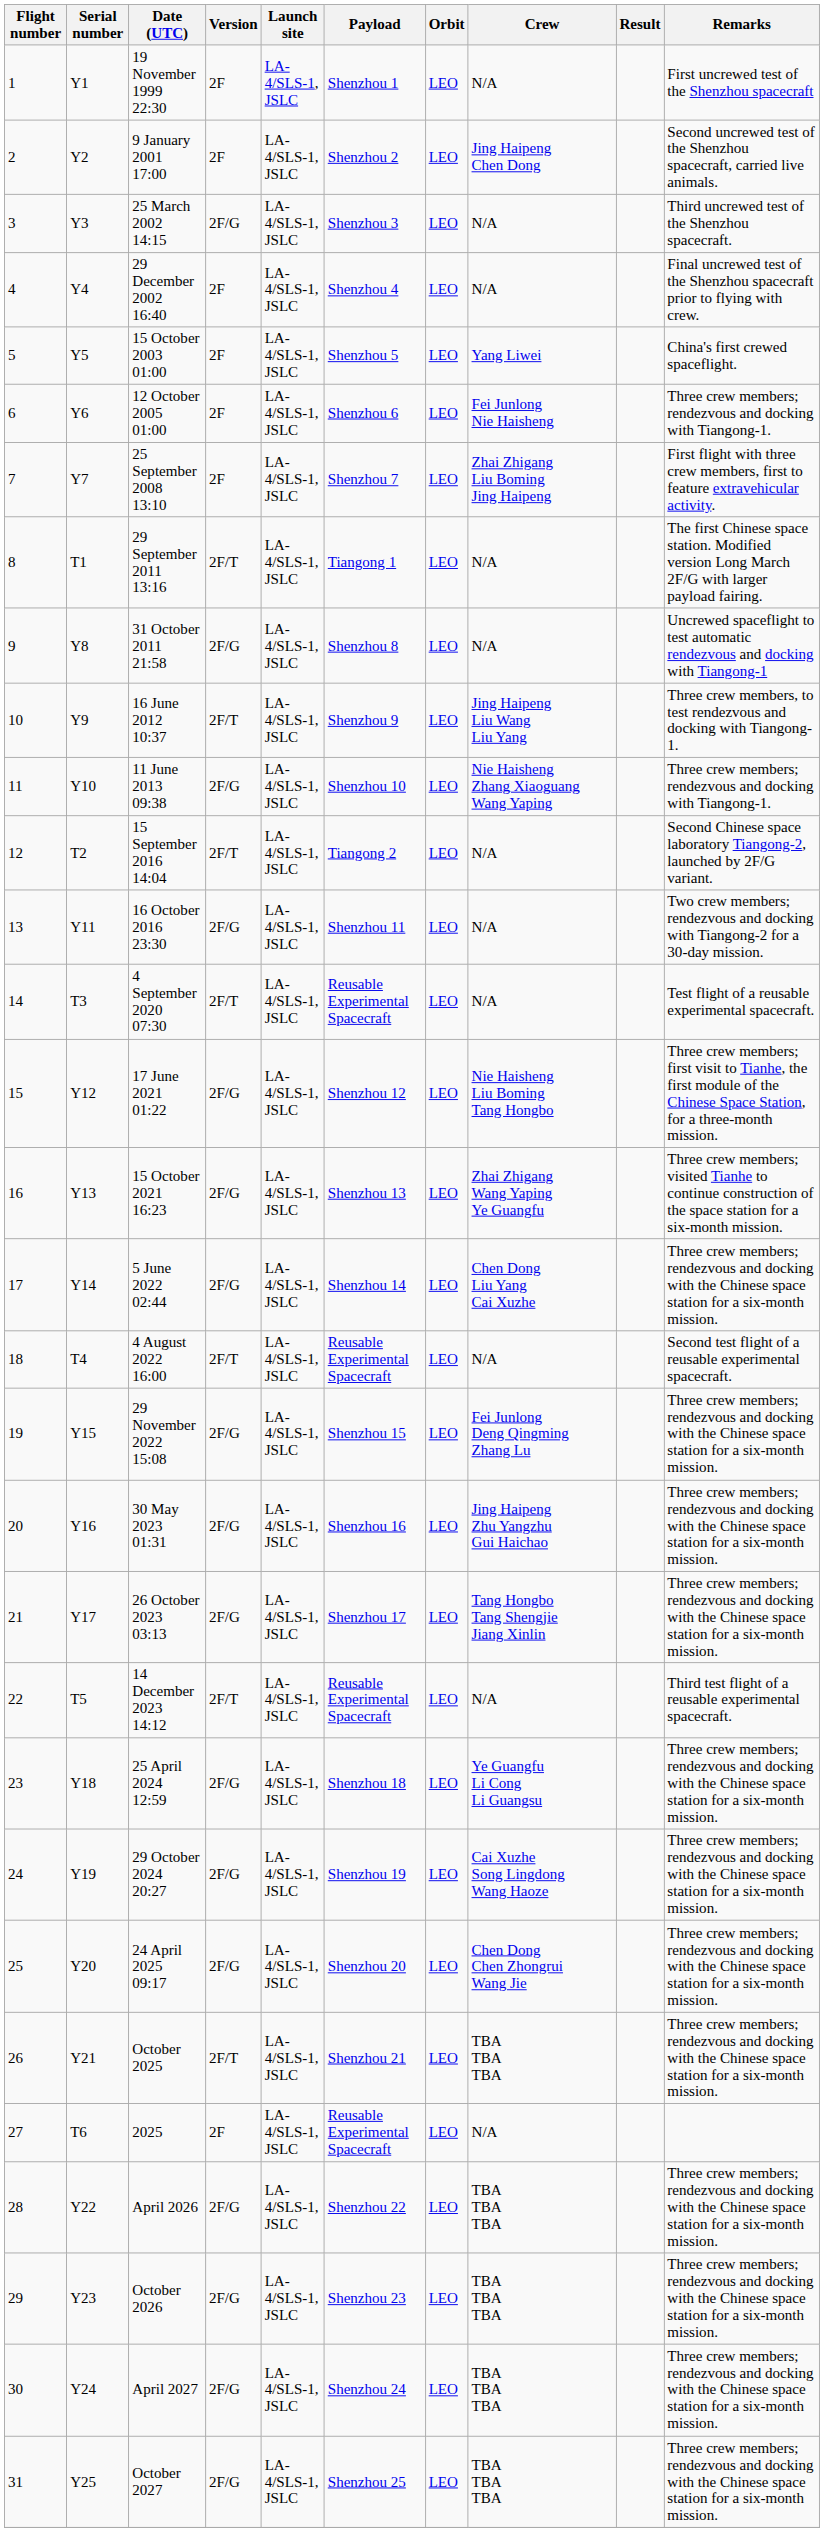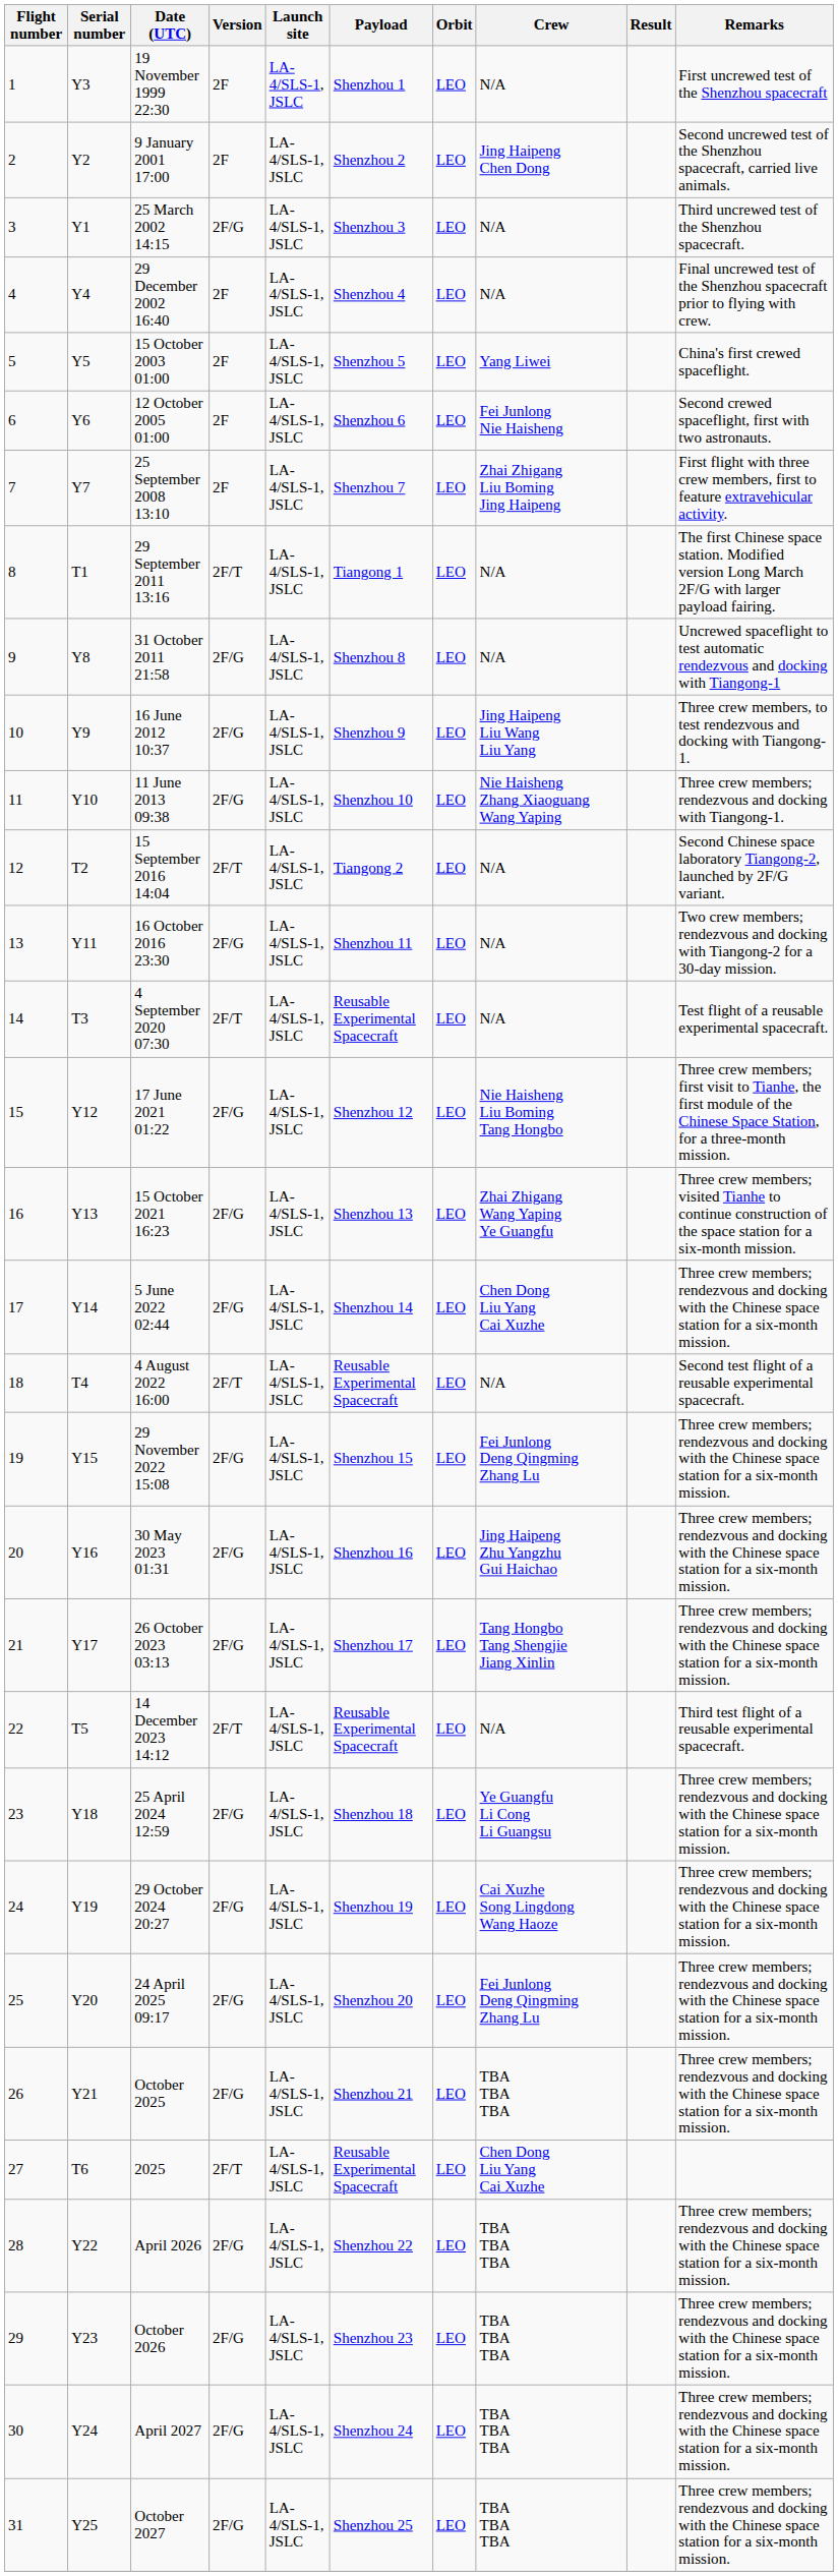 <table class="wikitable">
 <tr>
 <th>Flight number</th>
 <th>Serial number</th>
 <th>Date (<a href='#'>UTC</a>)</th>
 <th>Version</th>
 <th>Launch site</th>
 <th>Payload</th>
 <th>Orbit</th>
 <th>Crew</th>
 <th>Result</th>
 <th>Remarks</th>
 </tr>
 <tr>
 <td>1</td>
-<td>Y1</td>
+<td>Y3</td>
 <td>19 November 1999<br>22:30</td>
 <td>2F</td>
 <td><a href='#'>LA-4/SLS-1</a>, <a href='#'>JSLC</a></td>
 <td><a href='#'>Shenzhou 1</a></td>
 <td><a href='#'>LEO</a></td>
 <td>N/A</td>
 <td></td>
 <td>First uncrewed test of the <a href='#'>Shenzhou spacecraft</a></td>
 </tr>
 <tr>
 <td>2</td>
 <td>Y2</td>
 <td>9 January 2001<br>17:00</td>
 <td>2F</td>
 <td>LA-4/SLS-1, JSLC</td>
 <td><a href='#'>Shenzhou 2</a></td>
 <td><a href='#'>LEO</a></td>
 <td> <a href='#'>Jing Haipeng</a><br> <a href='#'>Chen Dong</a></td>
 <td></td>
 <td>Second uncrewed test of the Shenzhou spacecraft, carried live animals.</td>
 </tr>
 <tr>
 <td>3</td>
-<td>Y3</td>
+<td>Y1</td>
 <td>25 March 2002<br>14:15</td>
 <td>2F/G</td>
 <td>LA-4/SLS-1, JSLC</td>
 <td><a href='#'>Shenzhou 3</a></td>
 <td><a href='#'>LEO</a></td>
 <td>N/A</td>
 <td></td>
 <td>Third uncrewed test of the Shenzhou spacecraft.</td>
 </tr>
 <tr>
 <td>4</td>
 <td>Y4</td>
 <td>29 December 2002<br>16:40</td>
 <td>2F</td>
 <td>LA-4/SLS-1, JSLC</td>
 <td><a href='#'>Shenzhou 4</a></td>
 <td><a href='#'>LEO</a></td>
 <td>N/A</td>
 <td></td>
 <td>Final uncrewed test of the Shenzhou spacecraft prior to flying with crew.</td>
 </tr>
 <tr>
 <td>5</td>
 <td>Y5</td>
 <td>15 October 2003<br>01:00</td>
 <td>2F</td>
 <td>LA-4/SLS-1, JSLC</td>
 <td><a href='#'>Shenzhou 5</a></td>
 <td><a href='#'>LEO</a></td>
 <td> <a href='#'>Yang Liwei</a></td>
 <td></td>
 <td>China's first crewed spaceflight.</td>
 </tr>
 <tr>
 <td>6</td>
 <td>Y6</td>
 <td>12 October 2005<br>01:00</td>
 <td>2F</td>
 <td>LA-4/SLS-1, JSLC</td>
 <td><a href='#'>Shenzhou 6</a></td>
 <td><a href='#'>LEO</a></td>
 <td> <a href='#'>Fei Junlong</a><br> <a href='#'>Nie Haisheng</a></td>
 <td></td>
-<td>Three crew members; rendezvous and docking with Tiangong-1.</td>
+<td>Second crewed spaceflight, first with two astronauts.</td>
 </tr>
 <tr>
 <td>7</td>
 <td>Y7</td>
 <td>25 September 2008<br>13:10</td>
 <td>2F</td>
 <td>LA-4/SLS-1, JSLC</td>
 <td><a href='#'>Shenzhou 7</a></td>
 <td><a href='#'>LEO</a></td>
 <td> <a href='#'>Zhai Zhigang</a><br> <a href='#'>Liu Boming</a><br> <a href='#'>Jing Haipeng</a></td>
 <td></td>
 <td>First flight with three crew members, first to feature <a href='#'>extravehicular activity</a>.</td>
 </tr>
 <tr>
 <td>8</td>
 <td>T1</td>
 <td>29 September 2011<br>13:16</td>
 <td>2F/T</td>
 <td>LA-4/SLS-1, JSLC</td>
 <td><a href='#'>Tiangong 1</a></td>
 <td><a href='#'>LEO</a></td>
 <td>N/A</td>
 <td></td>
 <td>The first Chinese space station. Modified version Long March 2F/G with larger payload fairing.</td>
 </tr>
 <tr>
 <td>9</td>
 <td>Y8</td>
 <td>31 October 2011<br>21:58</td>
 <td>2F/G</td>
 <td>LA-4/SLS-1, JSLC</td>
 <td><a href='#'>Shenzhou 8</a></td>
 <td><a href='#'>LEO</a></td>
 <td>N/A</td>
 <td></td>
 <td>Uncrewed spaceflight to test automatic <a href='#'>rendezvous</a> and <a href='#'>docking</a> with <a href='#'>Tiangong-1</a></td>
 </tr>
 <tr>
 <td>10</td>
 <td>Y9</td>
 <td>16 June 2012<br>10:37</td>
-<td>2F/T</td>
+<td>2F/G</td>
 <td>LA-4/SLS-1, JSLC</td>
 <td><a href='#'>Shenzhou 9</a></td>
 <td><a href='#'>LEO</a></td>
 <td> <a href='#'>Jing Haipeng</a><br> <a href='#'>Liu Wang</a><br> <a href='#'>Liu Yang</a></td>
 <td></td>
 <td>Three crew members, to test rendezvous and docking with Tiangong-1.</td>
 </tr>
 <tr>
 <td>11</td>
 <td>Y10</td>
 <td>11 June 2013<br>09:38</td>
 <td>2F/G</td>
 <td>LA-4/SLS-1, JSLC</td>
 <td><a href='#'>Shenzhou 10</a></td>
 <td><a href='#'>LEO</a></td>
 <td> <a href='#'>Nie Haisheng</a><br> <a href='#'>Zhang Xiaoguang</a><br> <a href='#'>Wang Yaping</a></td>
 <td></td>
 <td>Three crew members; rendezvous and docking with Tiangong-1.</td>
 </tr>
 <tr>
 <td>12</td>
 <td>T2</td>
 <td>15 September 2016<br>14:04</td>
 <td>2F/T</td>
 <td>LA-4/SLS-1, JSLC</td>
 <td><a href='#'>Tiangong 2</a></td>
 <td><a href='#'>LEO</a></td>
 <td>N/A</td>
 <td></td>
 <td>Second Chinese space laboratory <a href='#'>Tiangong-2</a>, launched by 2F/G variant.</td>
 </tr>
 <tr>
 <td>13</td>
 <td>Y11</td>
 <td>16 October 2016<br>23:30</td>
 <td>2F/G</td>
 <td>LA-4/SLS-1, JSLC</td>
 <td><a href='#'>Shenzhou 11</a></td>
 <td><a href='#'>LEO</a></td>
 <td style= "width: 150px">N/A</td>
 <td></td>
 <td>Two crew members; rendezvous and docking with Tiangong-2 for a 30-day mission.</td>
 </tr>
 <tr>
 <td>14</td>
 <td>T3</td>
 <td>4 September 2020<br>07:30</td>
 <td>2F/T</td>
 <td>LA-4/SLS-1, JSLC</td>
 <td><a href='#'>Reusable Experimental Spacecraft</a></td>
 <td><a href='#'>LEO</a></td>
 <td>N/A</td>
 <td></td>
 <td>Test flight of a reusable experimental spacecraft.</td>
 </tr>
 <tr>
 <td>15</td>
 <td>Y12</td>
 <td>17 June 2021<br>01:22</td>
 <td>2F/G</td>
 <td>LA-4/SLS-1, JSLC</td>
 <td><a href='#'>Shenzhou 12</a></td>
 <td><a href='#'>LEO</a></td>
 <td> <a href='#'>Nie Haisheng</a><br> <a href='#'>Liu Boming</a><br> <a href='#'>Tang Hongbo</a></td>
 <td></td>
 <td>Three crew members; first visit to <a href='#'>Tianhe</a>, the first module of the <a href='#'>Chinese Space Station</a>, for a three-month mission.</td>
 </tr>
 <tr>
 <td>16</td>
 <td>Y13</td>
 <td>15 October 2021<br>16:23</td>
 <td>2F/G</td>
 <td>LA-4/SLS-1, JSLC</td>
 <td><a href='#'>Shenzhou 13</a></td>
 <td><a href='#'>LEO</a></td>
 <td> <a href='#'>Zhai Zhigang</a><br> <a href='#'>Wang Yaping</a><br> <a href='#'>Ye Guangfu</a></td>
 <td></td>
 <td>Three crew members; visited <a href='#'>Tianhe</a> to continue construction of the space station for a six-month mission.</td>
 </tr>
 <tr>
 <td>17</td>
 <td>Y14</td>
 <td>5 June 2022<br>02:44</td>
 <td>2F/G</td>
 <td>LA-4/SLS-1, JSLC</td>
 <td><a href='#'>Shenzhou 14</a></td>
 <td><a href='#'>LEO</a></td>
 <td> <a href='#'>Chen Dong</a><br> <a href='#'>Liu Yang</a><br> <a href='#'>Cai Xuzhe</a></td>
 <td></td>
 <td>Three crew members; rendezvous and docking with the Chinese space station for a six-month mission.</td>
 </tr>
 <tr>
 <td>18</td>
 <td>T4</td>
 <td>4 August 2022<br>16:00</td>
 <td>2F/T</td>
 <td>LA-4/SLS-1, JSLC</td>
 <td><a href='#'>Reusable Experimental Spacecraft</a></td>
 <td><a href='#'>LEO</a></td>
 <td>N/A</td>
 <td></td>
 <td>Second test flight of a reusable experimental spacecraft.</td>
 </tr>
 <tr>
 <td>19</td>
 <td>Y15</td>
 <td>29 November 2022<br>15:08</td>
 <td>2F/G</td>
 <td>LA-4/SLS-1, JSLC</td>
 <td><a href='#'>Shenzhou 15</a></td>
 <td><a href='#'>LEO</a></td>
 <td> <a href='#'>Fei Junlong</a><br> <a href='#'>Deng Qingming</a><br> <a href='#'>Zhang Lu</a></td>
 <td></td>
 <td>Three crew members; rendezvous and docking with the Chinese space station for a six-month mission.</td>
 </tr>
 <tr>
 <td>20</td>
 <td>Y16</td>
 <td>30 May 2023<br>01:31</td>
 <td>2F/G</td>
 <td>LA-4/SLS-1, JSLC</td>
 <td><a href='#'>Shenzhou 16</a></td>
 <td><a href='#'>LEO</a></td>
 <td> <a href='#'>Jing Haipeng</a><br> <a href='#'>Zhu Yangzhu</a><br> <a href='#'>Gui Haichao</a></td>
 <td></td>
 <td>Three crew members; rendezvous and docking with the Chinese space station for a six-month mission.</td>
 </tr>
 <tr>
 <td>21</td>
 <td>Y17</td>
 <td>26 October 2023<br>03:13</td>
 <td>2F/G</td>
 <td>LA-4/SLS-1, JSLC</td>
 <td><a href='#'>Shenzhou 17</a></td>
 <td><a href='#'>LEO</a></td>
 <td> <a href='#'>Tang Hongbo</a><br> <a href='#'>Tang Shengjie</a><br> <a href='#'>Jiang Xinlin</a></td>
 <td></td>
 <td>Three crew members; rendezvous and docking with the Chinese space station for a six-month mission.</td>
 </tr>
 <tr>
 <td>22</td>
 <td>T5</td>
 <td>14 December 2023<br>14:12</td>
 <td>2F/T</td>
 <td>LA-4/SLS-1, JSLC</td>
 <td><a href='#'>Reusable Experimental Spacecraft</a></td>
 <td><a href='#'>LEO</a></td>
 <td>N/A</td>
 <td></td>
 <td>Third test flight of a reusable experimental spacecraft.</td>
 </tr>
 <tr>
 <td>23</td>
 <td>Y18</td>
 <td>25 April 2024<br>12:59</td>
 <td>2F/G</td>
 <td>LA-4/SLS-1, JSLC</td>
 <td><a href='#'>Shenzhou 18</a></td>
 <td><a href='#'>LEO</a></td>
 <td> <a href='#'>Ye Guangfu</a><br> <a href='#'>Li Cong</a><br> <a href='#'>Li Guangsu</a></td>
 <td></td>
 <td>Three crew members; rendezvous and docking with the Chinese space station for a six-month mission.</td>
 </tr>
 <tr>
 <td>24</td>
 <td>Y19</td>
 <td>29 October 2024<br>20:27</td>
 <td>2F/G</td>
 <td>LA-4/SLS-1, JSLC</td>
 <td><a href='#'>Shenzhou 19</a></td>
 <td><a href='#'>LEO</a></td>
 <td> <a href='#'>Cai Xuzhe</a><br> <a href='#'>Song Lingdong</a><br> <a href='#'>Wang Haoze</a></td>
 <td></td>
 <td>Three crew members; rendezvous and docking with the Chinese space station for a six-month mission.</td>
 </tr>
 <tr>
 <td>25</td>
 <td>Y20</td>
 <td>24 April 2025<br>09:17</td>
 <td>2F/G</td>
 <td>LA-4/SLS-1, JSLC</td>
 <td><a href='#'>Shenzhou 20</a></td>
 <td><a href='#'>LEO</a></td>
-<td> <a href='#'>Chen Dong</a><br> <a href='#'>Chen Zhongrui</a><br> <a href='#'>Wang Jie</a></td>
+<td> <a href='#'>Fei Junlong</a><br> <a href='#'>Deng Qingming</a><br> <a href='#'>Zhang Lu</a></td>
 <td></td>
 <td>Three crew members; rendezvous and docking with the Chinese space station for a six-month mission.</td>
 </tr>
 <tr>
 <td>26</td>
 <td>Y21</td>
 <td>October 2025</td>
-<td>2F/T</td>
+<td>2F/G</td>
 <td>LA-4/SLS-1, JSLC</td>
 <td><a href='#'>Shenzhou 21</a></td>
 <td><a href='#'>LEO</a></td>
 <td> TBA<br> TBA<br> TBA</td>
 <td></td>
 <td>Three crew members; rendezvous and docking with the Chinese space station for a six-month mission.</td>
 </tr>
 <tr>
 <td>27</td>
 <td>T6</td>
 <td>2025<br></td>
-<td>2F</td>
+<td>2F/T</td>
 <td>LA-4/SLS-1, JSLC</td>
 <td><a href='#'>Reusable Experimental Spacecraft</a></td>
 <td><a href='#'>LEO</a></td>
-<td>N/A</td>
+<td> <a href='#'>Chen Dong</a><br> <a href='#'>Liu Yang</a><br> <a href='#'>Cai Xuzhe</a></td>
 <td></td>
 <td></td>
 </tr>
 <tr>
 <td>28</td>
 <td>Y22</td>
 <td>April 2026</td>
 <td>2F/G</td>
 <td>LA-4/SLS-1, JSLC</td>
 <td><a href='#'>Shenzhou 22</a></td>
 <td><a href='#'>LEO</a></td>
 <td> TBA<br> TBA<br> TBA</td>
 <td></td>
 <td>Three crew members; rendezvous and docking with the Chinese space station for a six-month mission.</td>
 </tr>
 <tr>
 <td>29</td>
 <td>Y23</td>
 <td>October 2026</td>
 <td>2F/G</td>
 <td>LA-4/SLS-1, JSLC</td>
 <td><a href='#'>Shenzhou 23</a></td>
 <td><a href='#'>LEO</a></td>
 <td> TBA<br> TBA<br> TBA</td>
 <td></td>
 <td>Three crew members; rendezvous and docking with the Chinese space station for a six-month mission.</td>
 </tr>
 <tr>
 <td>30</td>
 <td>Y24</td>
 <td>April 2027</td>
 <td>2F/G</td>
 <td>LA-4/SLS-1, JSLC</td>
 <td><a href='#'>Shenzhou 24</a></td>
 <td><a href='#'>LEO</a></td>
 <td> TBA<br> TBA<br> TBA</td>
 <td></td>
 <td>Three crew members; rendezvous and docking with the Chinese space station for a six-month mission.</td>
 </tr>
 <tr>
 <td>31</td>
 <td>Y25</td>
 <td>October 2027</td>
 <td>2F/G</td>
 <td>LA-4/SLS-1, JSLC</td>
 <td><a href='#'>Shenzhou 25</a></td>
 <td><a href='#'>LEO</a></td>
 <td> TBA<br> TBA<br> TBA</td>
 <td></td>
 <td>Three crew members; rendezvous and docking with the Chinese space station for a six-month mission.</td>
 </tr>
 <tr>
 </tr>
 </table>
